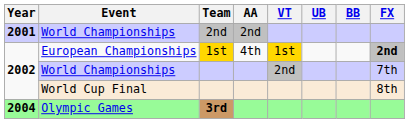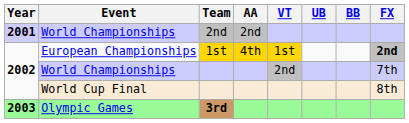 <table class="wikitable" style="text-align:center; font-size: 95%;">
 <tr>
 <th>Year</th>
 <th>Event</th>
 <th style="width:30px;">Team</th>
 <th style="width:30px;">AA</th>
 <th style="width:30px;"><a href='#'>VT</a></th>
 <th style="width:30px;"><a href='#'>UB</a></th>
 <th style="width:30px;"><a href='#'>BB</a></th>
 <th style="width:30px;"><a href='#'>FX</a></th>
 </tr>
 <tr bgcolor=#CCCCFF>
 <td rowspan="1"><strong>2001</strong></td>
 <td align=left><a href='#'>World Championships</a></td>
 <td style="background:silver;">2nd</td>
 <td style="background:silver;">2nd</td>
 <td></td>
 <td></td>
 <td></td>
 <td></td>
 </tr>
 <tr>
 <td rowspan="3"><strong>2002</strong></td>
 <td align=left><a href='#'>European Championships</a></td>
 <td style="background:gold;">1st</td>
-<td>4th</td>
+<td style="background: gold;">4th</td>
 <td style="background:gold;">1st</td>
 <td></td>
 <td></td>
 <td style="background:silver;"><strong>2nd</strong></td>
 </tr>
 <tr bgcolor=#CCCCFF>
 <td align=left><a href='#'>World Championships</a></td>
 <td></td>
 <td></td>
 <td style="background:silver;">2nd</td>
 <td></td>
 <td></td>
 <td>7th</td>
 </tr>
 <tr bgcolor=#FAEBD7>
 <td align=left>World Cup Final</td>
 <td></td>
 <td></td>
 <td></td>
 <td></td>
 <td></td>
 <td>8th</td>
 </tr>
 <tr bgcolor=98FB98>
-<td rowspan="1"><strong>2004</strong></td>
+<td rowspan="1"><strong>2003</strong></td>
 <td align=left><a href='#'>Olympic Games</a></td>
 <td style="background:#c96;"><strong>3rd</strong></td>
 <td></td>
 <td></td>
 <td></td>
 <td></td>
 <td></td>
 </tr>
 </table>
